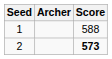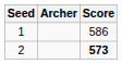 <table class="wikitable" style="text-align:center">
 <tr>
 <th>Seed</th>
 <th>Archer</th>
 <th>Score</th>
 </tr>
 <tr>
 <td>1</td>
 <td align=left></td>
-<td>588</td>
+<td>586</td>
 </tr>
 <tr>
 <td>2</td>
 <td align=left></td>
 <td><strong>573</strong></td>
 </tr>
 </table>
